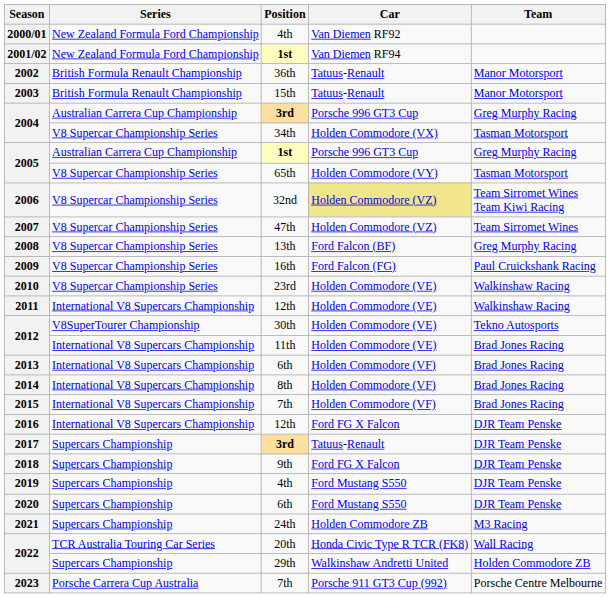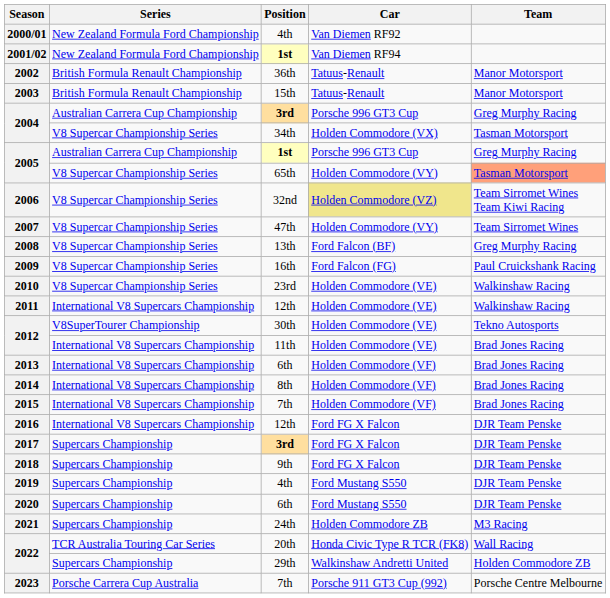 <table class="wikitable" style="font-size: 95%;">
 <tr>
 <th>Season</th>
 <th>Series</th>
 <th>Position</th>
 <th>Car</th>
 <th>Team</th>
 </tr>
 <tr>
 <th>2000/01</th>
 <td><a href='#'>New Zealand Formula Ford Championship</a></td>
 <td align="center">4th</td>
 <td><a href='#'>Van Diemen</a> RF92</td>
 <td></td>
 </tr>
 <tr>
 <th>2001/02</th>
 <td><a href='#'>New Zealand Formula Ford Championship</a></td>
 <td align="center" style="background: #ffffbf"><strong>1st</strong></td>
 <td><a href='#'>Van Diemen</a> RF94</td>
 <td></td>
 </tr>
 <tr>
 <th>2002</th>
 <td><a href='#'>British Formula Renault Championship</a></td>
 <td align="center">36th</td>
 <td><a href='#'>Tatuus</a>-<a href='#'>Renault</a></td>
 <td><a href='#'>Manor Motorsport</a></td>
 </tr>
 <tr>
 <th>2003</th>
 <td><a href='#'>British Formula Renault Championship</a></td>
 <td align="center">15th</td>
 <td><a href='#'>Tatuus</a>-<a href='#'>Renault</a></td>
 <td><a href='#'>Manor Motorsport</a></td>
 </tr>
 <tr>
 <th rowspan=2>2004</th>
 <td><a href='#'>Australian Carrera Cup Championship</a></td>
 <td align="center" style="background: #ffdf9f"><strong>3rd</strong></td>
 <td><a href='#'>Porsche 996 GT3 Cup</a></td>
 <td><a href='#'>Greg Murphy Racing</a></td>
 </tr>
 <tr>
 <td><a href='#'>V8 Supercar Championship Series</a></td>
 <td align="center">34th</td>
 <td><a href='#'>Holden Commodore (VX)</a></td>
 <td><a href='#'>Tasman Motorsport</a></td>
 </tr>
 <tr>
 <th rowspan=2>2005</th>
 <td><a href='#'>Australian Carrera Cup Championship</a></td>
 <td align="center" style="background: #ffffbf"><strong>1st</strong></td>
 <td><a href='#'>Porsche 996 GT3 Cup</a></td>
 <td><a href='#'>Greg Murphy Racing</a></td>
 </tr>
 <tr>
 <td><a href='#'>V8 Supercar Championship Series</a></td>
 <td align="center">65th</td>
 <td><a href='#'>Holden Commodore (VY)</a></td>
-<td><a href='#'>Tasman Motorsport</a></td>
+<td style="background: lightsalmon;"><a href='#'>Tasman Motorsport</a></td>
 </tr>
 <tr>
 <th>2006</th>
 <td><a href='#'>V8 Supercar Championship Series</a></td>
 <td align="center">32nd</td>
 <td style="background: khaki;"><a href='#'>Holden Commodore (VZ)</a></td>
 <td><a href='#'>Team Sirromet Wines</a><br><a href='#'>Team Kiwi Racing</a></td>
 </tr>
 <tr>
 <th>2007</th>
 <td><a href='#'>V8 Supercar Championship Series</a></td>
 <td align="center">47th</td>
-<td><a href='#'>Holden Commodore (VZ)</a></td>
+<td><a href='#'>Holden Commodore (VY)</a></td>
 <td><a href='#'>Team Sirromet Wines</a></td>
 </tr>
 <tr>
 <th>2008</th>
 <td><a href='#'>V8 Supercar Championship Series</a></td>
 <td align="center">13th</td>
 <td><a href='#'>Ford Falcon (BF)</a></td>
 <td><a href='#'>Greg Murphy Racing</a></td>
 </tr>
 <tr>
 <th>2009</th>
 <td><a href='#'>V8 Supercar Championship Series</a></td>
 <td align="center">16th</td>
 <td><a href='#'>Ford Falcon (FG)</a></td>
 <td><a href='#'>Paul Cruickshank Racing</a></td>
 </tr>
 <tr>
 <th>2010</th>
 <td><a href='#'>V8 Supercar Championship Series</a></td>
 <td align="center">23rd</td>
 <td><a href='#'>Holden Commodore (VE)</a></td>
 <td><a href='#'>Walkinshaw Racing</a></td>
 </tr>
 <tr>
 <th>2011</th>
 <td><a href='#'>International V8 Supercars Championship</a></td>
 <td align="center">12th</td>
 <td><a href='#'>Holden Commodore (VE)</a></td>
 <td><a href='#'>Walkinshaw Racing</a></td>
 </tr>
 <tr>
 <th rowspan=2>2012</th>
 <td><a href='#'>V8SuperTourer Championship</a></td>
 <td align="center">30th</td>
 <td><a href='#'>Holden Commodore (VE)</a></td>
 <td><a href='#'>Tekno Autosports</a></td>
 </tr>
 <tr>
 <td><a href='#'>International V8 Supercars Championship</a></td>
 <td align="center">11th</td>
 <td><a href='#'>Holden Commodore (VE)</a></td>
 <td><a href='#'>Brad Jones Racing</a></td>
 </tr>
 <tr>
 <th>2013</th>
 <td><a href='#'>International V8 Supercars Championship</a></td>
 <td align="center">6th</td>
 <td><a href='#'>Holden Commodore (VF)</a></td>
 <td><a href='#'>Brad Jones Racing</a></td>
 </tr>
 <tr>
 <th>2014</th>
 <td><a href='#'>International V8 Supercars Championship</a></td>
 <td align="center">8th</td>
 <td><a href='#'>Holden Commodore (VF)</a></td>
 <td><a href='#'>Brad Jones Racing</a></td>
 </tr>
 <tr>
 <th>2015</th>
 <td><a href='#'>International V8 Supercars Championship</a></td>
 <td align="center">7th</td>
 <td><a href='#'>Holden Commodore (VF)</a></td>
 <td><a href='#'>Brad Jones Racing</a></td>
 </tr>
 <tr>
 <th>2016</th>
 <td><a href='#'>International V8 Supercars Championship</a></td>
 <td align="center">12th</td>
 <td><a href='#'>Ford FG X Falcon</a></td>
 <td><a href='#'>DJR Team Penske</a></td>
 </tr>
 <tr>
 <th>2017</th>
 <td><a href='#'>Supercars Championship</a></td>
 <td align="center" style="background: #ffdf9f"><strong>3rd</strong></td>
-<td><a href='#'>Tatuus</a>-<a href='#'>Renault</a></td>
+<td><a href='#'>Ford FG X Falcon</a></td>
 <td><a href='#'>DJR Team Penske</a></td>
 </tr>
 <tr>
 <th>2018</th>
 <td><a href='#'>Supercars Championship</a></td>
 <td align="center">9th</td>
 <td><a href='#'>Ford FG X Falcon</a></td>
 <td><a href='#'>DJR Team Penske</a></td>
 </tr>
 <tr>
 <th>2019</th>
 <td><a href='#'>Supercars Championship</a></td>
 <td align="center">4th</td>
 <td><a href='#'>Ford Mustang S550</a></td>
 <td><a href='#'>DJR Team Penske</a></td>
 </tr>
 <tr>
 <th>2020</th>
 <td><a href='#'>Supercars Championship</a></td>
 <td align="center">6th</td>
 <td><a href='#'>Ford Mustang S550</a></td>
 <td><a href='#'>DJR Team Penske</a></td>
 </tr>
 <tr>
 <th>2021</th>
 <td><a href='#'>Supercars Championship</a></td>
 <td align="center">24th</td>
 <td><a href='#'>Holden Commodore ZB</a></td>
 <td><a href='#'>M3 Racing</a></td>
 </tr>
 <tr>
 <th rowspan=2>2022</th>
 <td><a href='#'>TCR Australia Touring Car Series</a></td>
 <td align="center">20th</td>
 <td><a href='#'>Honda Civic Type R TCR (FK8)</a></td>
 <td><a href='#'>Wall Racing</a></td>
 </tr>
 <tr>
 <td><a href='#'>Supercars Championship</a></td>
 <td align="center">29th</td>
 <td><a href='#'>Walkinshaw Andretti United</a></td>
 <td><a href='#'>Holden Commodore ZB</a></td>
 </tr>
 <tr>
 <th>2023</th>
 <td><a href='#'>Porsche Carrera Cup Australia</a></td>
 <td align="center">7th</td>
 <td><a href='#'>Porsche 911 GT3 Cup (992)</a></td>
 <td>Porsche Centre Melbourne</td>
 </tr>
 </table>
